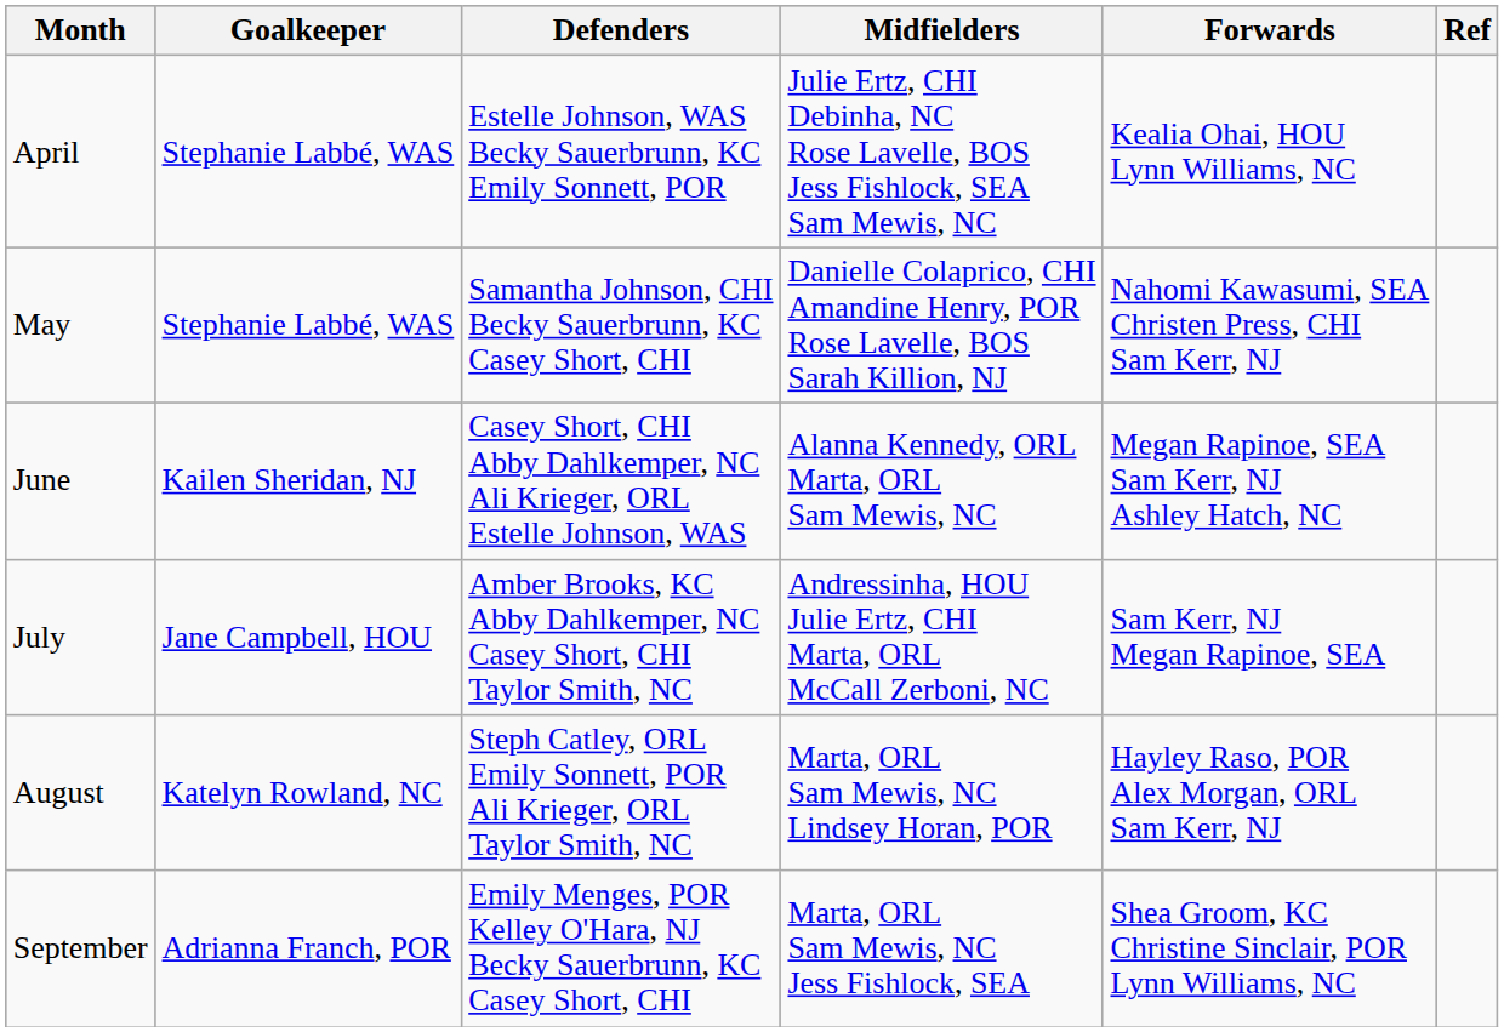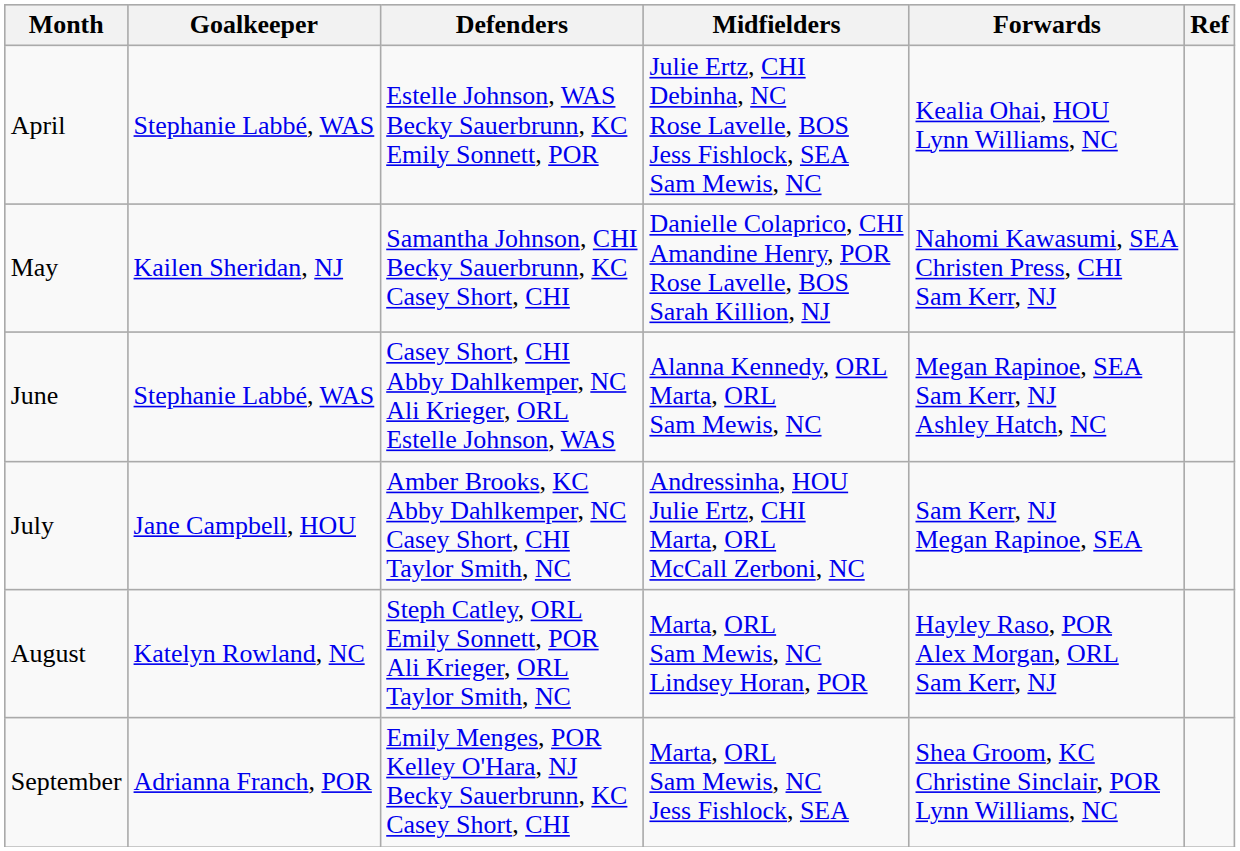 <table class="wikitable">
 <tr>
 <th>Month</th>
 <th>Goalkeeper</th>
 <th>Defenders</th>
 <th>Midfielders</th>
 <th>Forwards</th>
 <th>Ref</th>
 </tr>
 <tr>
 <td>April</td>
 <td> <a href='#'>Stephanie Labbé</a>, <a href='#'>WAS</a></td>
 <td> <a href='#'>Estelle Johnson</a>, <a href='#'>WAS</a><br> <a href='#'>Becky Sauerbrunn</a>, <a href='#'>KC</a><br> <a href='#'>Emily Sonnett</a>, <a href='#'>POR</a></td>
 <td> <a href='#'>Julie Ertz</a>, <a href='#'>CHI</a><br> <a href='#'>Debinha</a>, <a href='#'>NC</a><br> <a href='#'>Rose Lavelle</a>, <a href='#'>BOS</a><br> <a href='#'>Jess Fishlock</a>, <a href='#'>SEA</a><br> <a href='#'>Sam Mewis</a>, <a href='#'>NC</a></td>
 <td> <a href='#'>Kealia Ohai</a>, <a href='#'>HOU</a><br> <a href='#'>Lynn Williams</a>, <a href='#'>NC</a></td>
 <td></td>
 </tr>
 <tr>
 <td>May</td>
-<td> <a href='#'>Stephanie Labbé</a>, <a href='#'>WAS</a></td>
+<td> <a href='#'>Kailen Sheridan</a>, <a href='#'>NJ</a></td>
 <td> <a href='#'>Samantha Johnson</a>, <a href='#'>CHI</a><br> <a href='#'>Becky Sauerbrunn</a>, <a href='#'>KC</a><br> <a href='#'>Casey Short</a>, <a href='#'>CHI</a></td>
 <td> <a href='#'>Danielle Colaprico</a>, <a href='#'>CHI</a><br> <a href='#'>Amandine Henry</a>, <a href='#'>POR</a><br> <a href='#'>Rose Lavelle</a>, <a href='#'>BOS</a><br> <a href='#'>Sarah Killion</a>, <a href='#'>NJ</a></td>
 <td> <a href='#'>Nahomi Kawasumi</a>, <a href='#'>SEA</a><br> <a href='#'>Christen Press</a>, <a href='#'>CHI</a><br> <a href='#'>Sam Kerr</a>, <a href='#'>NJ</a></td>
 <td></td>
 </tr>
 <tr>
 <td>June</td>
-<td> <a href='#'>Kailen Sheridan</a>, <a href='#'>NJ</a></td>
+<td> <a href='#'>Stephanie Labbé</a>, <a href='#'>WAS</a></td>
 <td> <a href='#'>Casey Short</a>, <a href='#'>CHI</a><br> <a href='#'>Abby Dahlkemper</a>, <a href='#'>NC</a><br> <a href='#'>Ali Krieger</a>, <a href='#'>ORL</a><br> <a href='#'>Estelle Johnson</a>, <a href='#'>WAS</a></td>
 <td> <a href='#'>Alanna Kennedy</a>, <a href='#'>ORL</a><br> <a href='#'>Marta</a>, <a href='#'>ORL</a><br> <a href='#'>Sam Mewis</a>, <a href='#'>NC</a></td>
 <td> <a href='#'>Megan Rapinoe</a>, <a href='#'>SEA</a><br> <a href='#'>Sam Kerr</a>, <a href='#'>NJ</a><br> <a href='#'>Ashley Hatch</a>, <a href='#'>NC</a></td>
 <td></td>
 </tr>
 <tr>
 <td>July</td>
 <td> <a href='#'>Jane Campbell</a>, <a href='#'>HOU</a></td>
 <td> <a href='#'>Amber Brooks</a>, <a href='#'>KC</a><br> <a href='#'>Abby Dahlkemper</a>, <a href='#'>NC</a><br> <a href='#'>Casey Short</a>, <a href='#'>CHI</a><br> <a href='#'>Taylor Smith</a>, <a href='#'>NC</a></td>
 <td> <a href='#'>Andressinha</a>, <a href='#'>HOU</a><br> <a href='#'>Julie Ertz</a>, <a href='#'>CHI</a><br> <a href='#'>Marta</a>, <a href='#'>ORL</a><br> <a href='#'>McCall Zerboni</a>, <a href='#'>NC</a></td>
 <td> <a href='#'>Sam Kerr</a>, <a href='#'>NJ</a><br> <a href='#'>Megan Rapinoe</a>, <a href='#'>SEA</a></td>
 <td></td>
 </tr>
 <tr>
 <td>August</td>
 <td> <a href='#'>Katelyn Rowland</a>, <a href='#'>NC</a></td>
 <td> <a href='#'>Steph Catley</a>, <a href='#'>ORL</a><br> <a href='#'>Emily Sonnett</a>, <a href='#'>POR</a><br> <a href='#'>Ali Krieger</a>, <a href='#'>ORL</a><br> <a href='#'>Taylor Smith</a>, <a href='#'>NC</a></td>
 <td> <a href='#'>Marta</a>, <a href='#'>ORL</a><br> <a href='#'>Sam Mewis</a>, <a href='#'>NC</a><br> <a href='#'>Lindsey Horan</a>, <a href='#'>POR</a></td>
 <td> <a href='#'>Hayley Raso</a>, <a href='#'>POR</a><br> <a href='#'>Alex Morgan</a>, <a href='#'>ORL</a><br> <a href='#'>Sam Kerr</a>, <a href='#'>NJ</a></td>
 <td></td>
 </tr>
 <tr>
 <td>September</td>
 <td> <a href='#'>Adrianna Franch</a>, <a href='#'>POR</a></td>
 <td> <a href='#'>Emily Menges</a>, <a href='#'>POR</a><br> <a href='#'>Kelley O'Hara</a>, <a href='#'>NJ</a><br> <a href='#'>Becky Sauerbrunn</a>, <a href='#'>KC</a><br> <a href='#'>Casey Short</a>, <a href='#'>CHI</a></td>
 <td> <a href='#'>Marta</a>, <a href='#'>ORL</a><br> <a href='#'>Sam Mewis</a>, <a href='#'>NC</a><br> <a href='#'>Jess Fishlock</a>, <a href='#'>SEA</a></td>
 <td> <a href='#'>Shea Groom</a>, <a href='#'>KC</a><br> <a href='#'>Christine Sinclair</a>, <a href='#'>POR</a><br> <a href='#'>Lynn Williams</a>, <a href='#'>NC</a></td>
 <td></td>
 </tr>
 </table>
